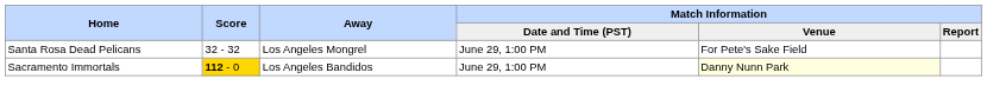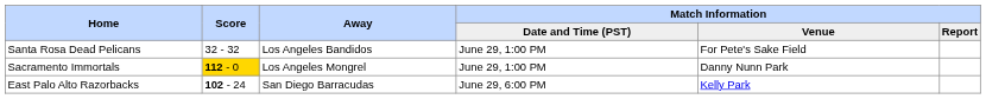 <table border="1" cellpadding="3" cellspacing="0" style="border-collapse:collapse; font-size:90%; width:100%">
 <tr style="background:#c1d8ff;">
 <th rowspan="2" style="width:21%;">Home</th>
 <th rowspan="2" style="width:6%;">Score</th>
 <th rowspan="2" style="width:21%;">Away</th>
 <th colspan="3">Match Information</th>
 </tr>
 <tr style="background:#efefef;">
 <th width="26%">Date and Time (PST)</th>
 <th width="26%">Venue</th>
 <td><strong>Report</strong></td>
 </tr>
 <tr>
 <td> Santa Rosa Dead Pelicans</td>
 <td>32 - 32</td>
-<td> Los Angeles Mongrel</td>
+<td> Los Angeles Bandidos</td>
 <td>June 29, 1:00 PM</td>
 <td>For Pete's Sake Field</td>
 <td></td>
 </tr>
 <tr>
 <td><strong></strong> Sacramento Immortals</td>
 <td style="background: gold;"><strong>112</strong> - 0</td>
-<td> Los Angeles Bandidos</td>
+<td> Los Angeles Mongrel</td>
 <td>June 29, 1:00 PM</td>
-<td style="background: lightyellow;">Danny Nunn Park</td>
+<td>Danny Nunn Park</td>
+<td></td>
+</tr>
+<tr>
+<td> East Palo Alto Razorbacks</td>
+<td><strong>102</strong> - 24</td>
+<td><strong></strong> San Diego Barracudas</td>
+<td>June 29, 6:00 PM</td>
+<td><a href='#'>Kelly Park</a></td>
 <td></td>
 </tr>
 </table>
